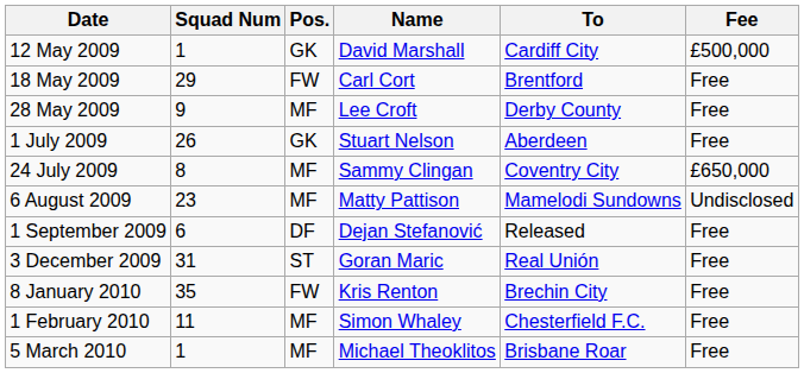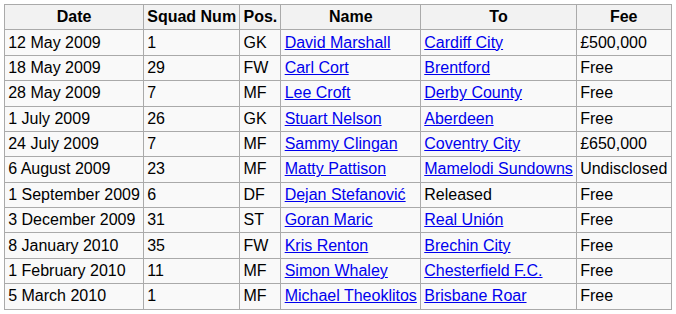 <table class="wikitable">
 <tr>
 <th>Date</th>
 <th>Squad Num</th>
 <th>Pos.</th>
 <th>Name</th>
 <th>To</th>
 <th>Fee</th>
 </tr>
 <tr>
 <td>12 May 2009</td>
 <td>1</td>
 <td>GK</td>
 <td><a href='#'>David Marshall</a></td>
 <td><a href='#'>Cardiff City</a></td>
 <td>£500,000</td>
 </tr>
 <tr>
 <td>18 May 2009</td>
 <td>29</td>
 <td>FW</td>
 <td><a href='#'>Carl Cort</a></td>
 <td><a href='#'>Brentford</a></td>
 <td>Free</td>
 </tr>
 <tr>
 <td>28 May 2009</td>
-<td>9</td>
+<td>7</td>
 <td>MF</td>
 <td><a href='#'>Lee Croft</a></td>
 <td><a href='#'>Derby County</a></td>
 <td>Free</td>
 </tr>
 <tr>
 <td>1 July 2009</td>
 <td>26</td>
 <td>GK</td>
 <td><a href='#'>Stuart Nelson</a></td>
 <td><a href='#'>Aberdeen</a></td>
 <td>Free</td>
 </tr>
 <tr>
 <td>24 July 2009</td>
-<td>8</td>
+<td>7</td>
 <td>MF</td>
 <td><a href='#'>Sammy Clingan</a></td>
 <td><a href='#'>Coventry City</a></td>
 <td>£650,000</td>
 </tr>
 <tr>
 <td>6 August 2009</td>
 <td>23</td>
 <td>MF</td>
 <td><a href='#'>Matty Pattison</a></td>
 <td><a href='#'>Mamelodi Sundowns</a></td>
 <td>Undisclosed</td>
 </tr>
 <tr>
 <td>1 September 2009</td>
 <td>6</td>
 <td>DF</td>
 <td><a href='#'>Dejan Stefanović</a></td>
 <td>Released</td>
 <td>Free</td>
 </tr>
 <tr>
 <td>3 December 2009</td>
 <td>31</td>
 <td>ST</td>
 <td><a href='#'>Goran Maric</a></td>
 <td><a href='#'>Real Unión</a></td>
 <td>Free</td>
 </tr>
 <tr>
 <td>8 January 2010</td>
 <td>35</td>
 <td>FW</td>
 <td><a href='#'>Kris Renton</a></td>
 <td><a href='#'>Brechin City</a></td>
 <td>Free</td>
 </tr>
 <tr>
 <td>1 February 2010</td>
 <td>11</td>
 <td>MF</td>
 <td><a href='#'>Simon Whaley</a></td>
 <td><a href='#'>Chesterfield F.C.</a></td>
 <td>Free</td>
 </tr>
 <tr>
 <td>5 March 2010</td>
 <td>1</td>
 <td>MF</td>
 <td><a href='#'>Michael Theoklitos</a></td>
 <td><a href='#'>Brisbane Roar</a></td>
 <td>Free</td>
 </tr>
 </table>
